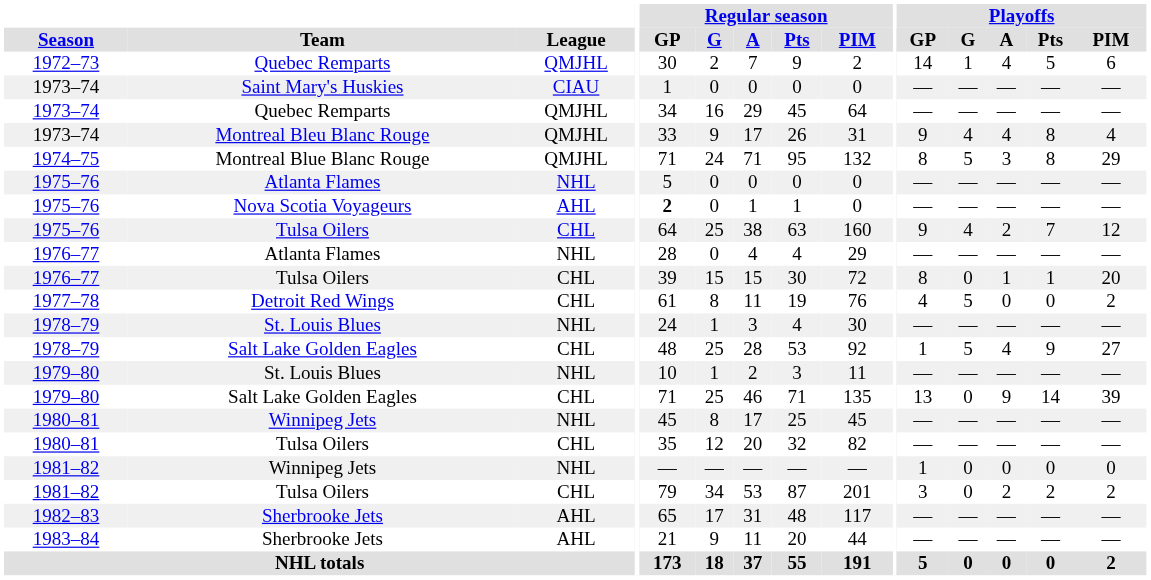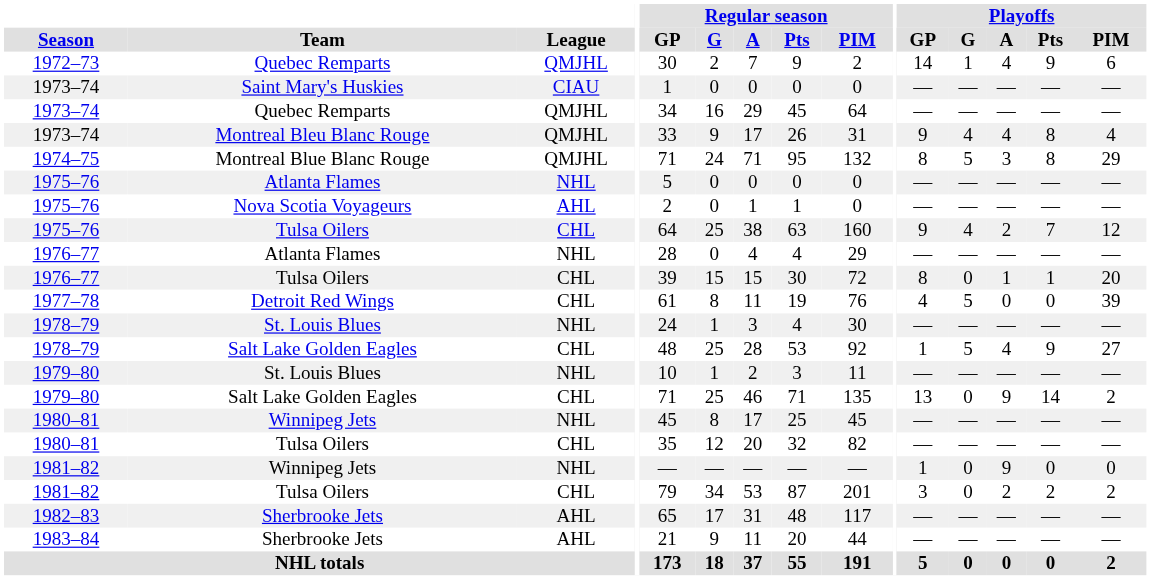 <table border="0" cellpadding="1" cellspacing="0" style="text-align:center; width:60em">
 <tr bgcolor="#e0e0e0">
 <th colspan="3" bgcolor="#ffffff"></th>
 <th rowspan="100" bgcolor="#ffffff"></th>
 <th colspan="5"><a href='#'>Regular season</a></th>
 <th rowspan="100" bgcolor="#ffffff"></th>
 <th colspan="5"><a href='#'>Playoffs</a></th>
 </tr>
 <tr bgcolor="#e0e0e0">
 <th><a href='#'>Season</a></th>
 <th>Team</th>
 <th>League</th>
 <th>GP</th>
 <th><a href='#'>G</a></th>
 <th><a href='#'>A</a></th>
 <th><a href='#'>Pts</a></th>
 <th><a href='#'>PIM</a></th>
 <th>GP</th>
 <th>G</th>
 <th>A</th>
 <th>Pts</th>
 <th>PIM</th>
 </tr>
 <tr>
 <td><a href='#'>1972–73</a></td>
 <td><a href='#'>Quebec Remparts</a></td>
 <td><a href='#'>QMJHL</a></td>
 <td>30</td>
 <td>2</td>
 <td>7</td>
 <td>9</td>
 <td>2</td>
 <td>14</td>
 <td>1</td>
 <td>4</td>
-<td>5</td>
+<td>9</td>
 <td>6</td>
 </tr>
 <tr bgcolor="#f0f0f0">
 <td>1973–74</td>
 <td><a href='#'>Saint Mary's Huskies</a></td>
 <td><a href='#'>CIAU</a></td>
 <td>1</td>
 <td>0</td>
 <td>0</td>
 <td>0</td>
 <td>0</td>
 <td>—</td>
 <td>—</td>
 <td>—</td>
 <td>—</td>
 <td>—</td>
 </tr>
 <tr>
 <td><a href='#'>1973–74</a></td>
 <td>Quebec Remparts</td>
 <td>QMJHL</td>
 <td>34</td>
 <td>16</td>
 <td>29</td>
 <td>45</td>
 <td>64</td>
 <td>—</td>
 <td>—</td>
 <td>—</td>
 <td>—</td>
 <td>—</td>
 </tr>
 <tr bgcolor="#f0f0f0">
 <td>1973–74</td>
 <td><a href='#'>Montreal Bleu Blanc Rouge</a></td>
 <td>QMJHL</td>
 <td>33</td>
 <td>9</td>
 <td>17</td>
 <td>26</td>
 <td>31</td>
 <td>9</td>
 <td>4</td>
 <td>4</td>
 <td>8</td>
 <td>4</td>
 </tr>
 <tr>
 <td><a href='#'>1974–75</a></td>
 <td>Montreal Blue Blanc Rouge</td>
 <td>QMJHL</td>
 <td>71</td>
 <td>24</td>
 <td>71</td>
 <td>95</td>
 <td>132</td>
 <td>8</td>
 <td>5</td>
 <td>3</td>
 <td>8</td>
 <td>29</td>
 </tr>
 <tr bgcolor="#f0f0f0">
 <td><a href='#'>1975–76</a></td>
 <td><a href='#'>Atlanta Flames</a></td>
 <td><a href='#'>NHL</a></td>
 <td>5</td>
 <td>0</td>
 <td>0</td>
 <td>0</td>
 <td>0</td>
 <td>—</td>
 <td>—</td>
 <td>—</td>
 <td>—</td>
 <td>—</td>
 </tr>
 <tr>
 <td><a href='#'>1975–76</a></td>
 <td><a href='#'>Nova Scotia Voyageurs</a></td>
 <td><a href='#'>AHL</a></td>
-<td><strong>2</strong></td>
+<td>2</td>
 <td>0</td>
 <td>1</td>
 <td>1</td>
 <td>0</td>
 <td>—</td>
 <td>—</td>
 <td>—</td>
 <td>—</td>
 <td>—</td>
 </tr>
 <tr bgcolor="#f0f0f0">
 <td><a href='#'>1975–76</a></td>
 <td><a href='#'>Tulsa Oilers</a></td>
 <td><a href='#'>CHL</a></td>
 <td>64</td>
 <td>25</td>
 <td>38</td>
 <td>63</td>
 <td>160</td>
 <td>9</td>
 <td>4</td>
 <td>2</td>
 <td>7</td>
 <td>12</td>
 </tr>
 <tr>
 <td><a href='#'>1976–77</a></td>
 <td>Atlanta Flames</td>
 <td>NHL</td>
 <td>28</td>
 <td>0</td>
 <td>4</td>
 <td>4</td>
 <td>29</td>
 <td>—</td>
 <td>—</td>
 <td>—</td>
 <td>—</td>
 <td>—</td>
 </tr>
 <tr bgcolor="#f0f0f0">
 <td><a href='#'>1976–77</a></td>
 <td>Tulsa Oilers</td>
 <td>CHL</td>
 <td>39</td>
 <td>15</td>
 <td>15</td>
 <td>30</td>
 <td>72</td>
 <td>8</td>
 <td>0</td>
 <td>1</td>
 <td>1</td>
 <td>20</td>
 </tr>
 <tr>
 <td><a href='#'>1977–78</a></td>
 <td><a href='#'>Detroit Red Wings</a></td>
 <td>CHL</td>
 <td>61</td>
 <td>8</td>
 <td>11</td>
 <td>19</td>
 <td>76</td>
 <td>4</td>
 <td>5</td>
 <td>0</td>
 <td>0</td>
-<td>2</td>
+<td>39</td>
 </tr>
 <tr bgcolor="#f0f0f0">
 <td><a href='#'>1978–79</a></td>
 <td><a href='#'>St. Louis Blues</a></td>
 <td>NHL</td>
 <td>24</td>
 <td>1</td>
 <td>3</td>
 <td>4</td>
 <td>30</td>
 <td>—</td>
 <td>—</td>
 <td>—</td>
 <td>—</td>
 <td>—</td>
 </tr>
 <tr>
 <td><a href='#'>1978–79</a></td>
 <td><a href='#'>Salt Lake Golden Eagles</a></td>
 <td>CHL</td>
 <td>48</td>
 <td>25</td>
 <td>28</td>
 <td>53</td>
 <td>92</td>
 <td>1</td>
 <td>5</td>
 <td>4</td>
 <td>9</td>
 <td>27</td>
 </tr>
 <tr bgcolor="#f0f0f0">
 <td><a href='#'>1979–80</a></td>
 <td>St. Louis Blues</td>
 <td>NHL</td>
 <td>10</td>
 <td>1</td>
 <td>2</td>
 <td>3</td>
 <td>11</td>
 <td>—</td>
 <td>—</td>
 <td>—</td>
 <td>—</td>
 <td>—</td>
 </tr>
 <tr>
 <td><a href='#'>1979–80</a></td>
 <td>Salt Lake Golden Eagles</td>
 <td>CHL</td>
 <td>71</td>
 <td>25</td>
 <td>46</td>
 <td>71</td>
 <td>135</td>
 <td>13</td>
 <td>0</td>
 <td>9</td>
 <td>14</td>
-<td>39</td>
+<td>2</td>
 </tr>
 <tr bgcolor="#f0f0f0">
 <td><a href='#'>1980–81</a></td>
 <td><a href='#'>Winnipeg Jets</a></td>
 <td>NHL</td>
 <td>45</td>
 <td>8</td>
 <td>17</td>
 <td>25</td>
 <td>45</td>
 <td>—</td>
 <td>—</td>
 <td>—</td>
 <td>—</td>
 <td>—</td>
 </tr>
 <tr>
 <td><a href='#'>1980–81</a></td>
 <td>Tulsa Oilers</td>
 <td>CHL</td>
 <td>35</td>
 <td>12</td>
 <td>20</td>
 <td>32</td>
 <td>82</td>
 <td>—</td>
 <td>—</td>
 <td>—</td>
 <td>—</td>
 <td>—</td>
 </tr>
 <tr bgcolor="#f0f0f0">
 <td><a href='#'>1981–82</a></td>
 <td>Winnipeg Jets</td>
 <td>NHL</td>
 <td>—</td>
 <td>—</td>
 <td>—</td>
 <td>—</td>
 <td>—</td>
 <td>1</td>
 <td>0</td>
-<td>0</td>
+<td>9</td>
 <td>0</td>
 <td>0</td>
 </tr>
 <tr>
 <td><a href='#'>1981–82</a></td>
 <td>Tulsa Oilers</td>
 <td>CHL</td>
 <td>79</td>
 <td>34</td>
 <td>53</td>
 <td>87</td>
 <td>201</td>
 <td>3</td>
 <td>0</td>
 <td>2</td>
 <td>2</td>
 <td>2</td>
 </tr>
 <tr bgcolor="#f0f0f0">
 <td><a href='#'>1982–83</a></td>
 <td><a href='#'>Sherbrooke Jets</a></td>
 <td>AHL</td>
 <td>65</td>
 <td>17</td>
 <td>31</td>
 <td>48</td>
 <td>117</td>
 <td>—</td>
 <td>—</td>
 <td>—</td>
 <td>—</td>
 <td>—</td>
 </tr>
 <tr>
 <td><a href='#'>1983–84</a></td>
 <td>Sherbrooke Jets</td>
 <td>AHL</td>
 <td>21</td>
 <td>9</td>
 <td>11</td>
 <td>20</td>
 <td>44</td>
 <td>—</td>
 <td>—</td>
 <td>—</td>
 <td>—</td>
 <td>—</td>
 </tr>
 <tr bgcolor="#e0e0e0">
 <th colspan="3">NHL totals</th>
 <th>173</th>
 <th>18</th>
 <th>37</th>
 <th>55</th>
 <th>191</th>
 <th>5</th>
 <th>0</th>
 <th>0</th>
 <th>0</th>
 <th>2</th>
 </tr>
 </table>
